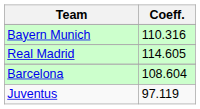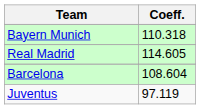 <table class="wikitable" style="float:left; margin-right:1em">
 <tr>
 <th width=165>Team</th>
 <th width=65>Coeff.</th>
 </tr>
 <tr>
 </tr>
 <tr bgcolor="#ccffcc">
 <td> <a href='#'>Bayern Munich</a></td>
-<td>110.316</td>
+<td>110.318</td>
 </tr>
 <tr>
 </tr>
 <tr bgcolor="#ccffcc">
 <td> <a href='#'>Real Madrid</a></td>
 <td>114.605</td>
 </tr>
 <tr>
 </tr>
 <tr bgcolor="#ccffcc">
 <td> <a href='#'>Barcelona</a></td>
 <td>108.604</td>
 </tr>
 <tr>
 <td> <a href='#'>Juventus</a></td>
 <td>97.119</td>
 </tr>
 </table>
